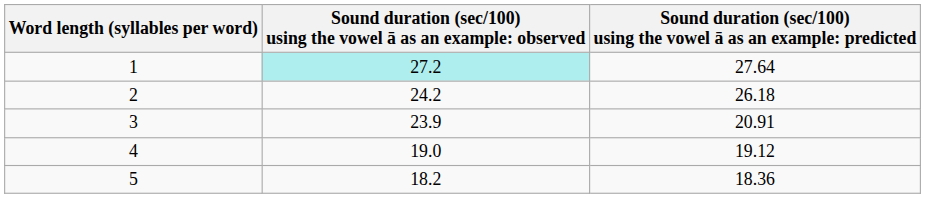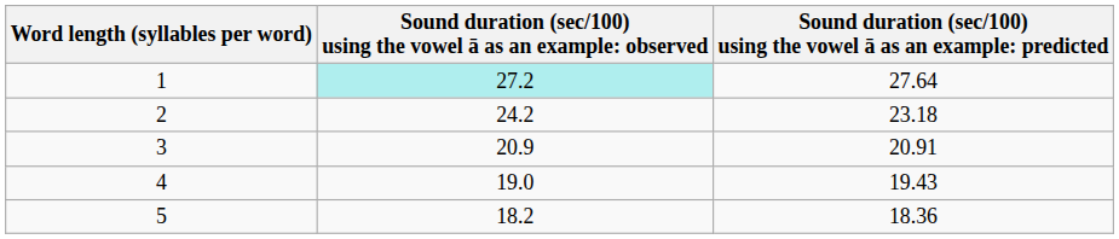 <table class="wikitable" style="margin:auto; text-align:center;">
 <tr>
 <th>Word length (syllables per word)</th>
 <th>Sound duration (sec/100)<br>using the vowel ā as an example: observed</th>
 <th>Sound duration (sec/100)<br>using the vowel ā as an example: predicted</th>
 </tr>
 <tr>
 <td>1</td>
 <td style="background: paleturquoise;">27.2</td>
 <td>27.64</td>
 </tr>
 <tr>
 <td>2</td>
 <td>24.2</td>
-<td>26.18</td>
+<td>23.18</td>
 </tr>
 <tr>
 <td>3</td>
-<td>23.9</td>
+<td>20.9</td>
 <td>20.91</td>
 </tr>
 <tr>
 <td>4</td>
 <td>19.0</td>
-<td>19.12</td>
+<td>19.43</td>
 </tr>
 <tr>
 <td>5</td>
 <td>18.2</td>
 <td>18.36</td>
 </tr>
 </table>
